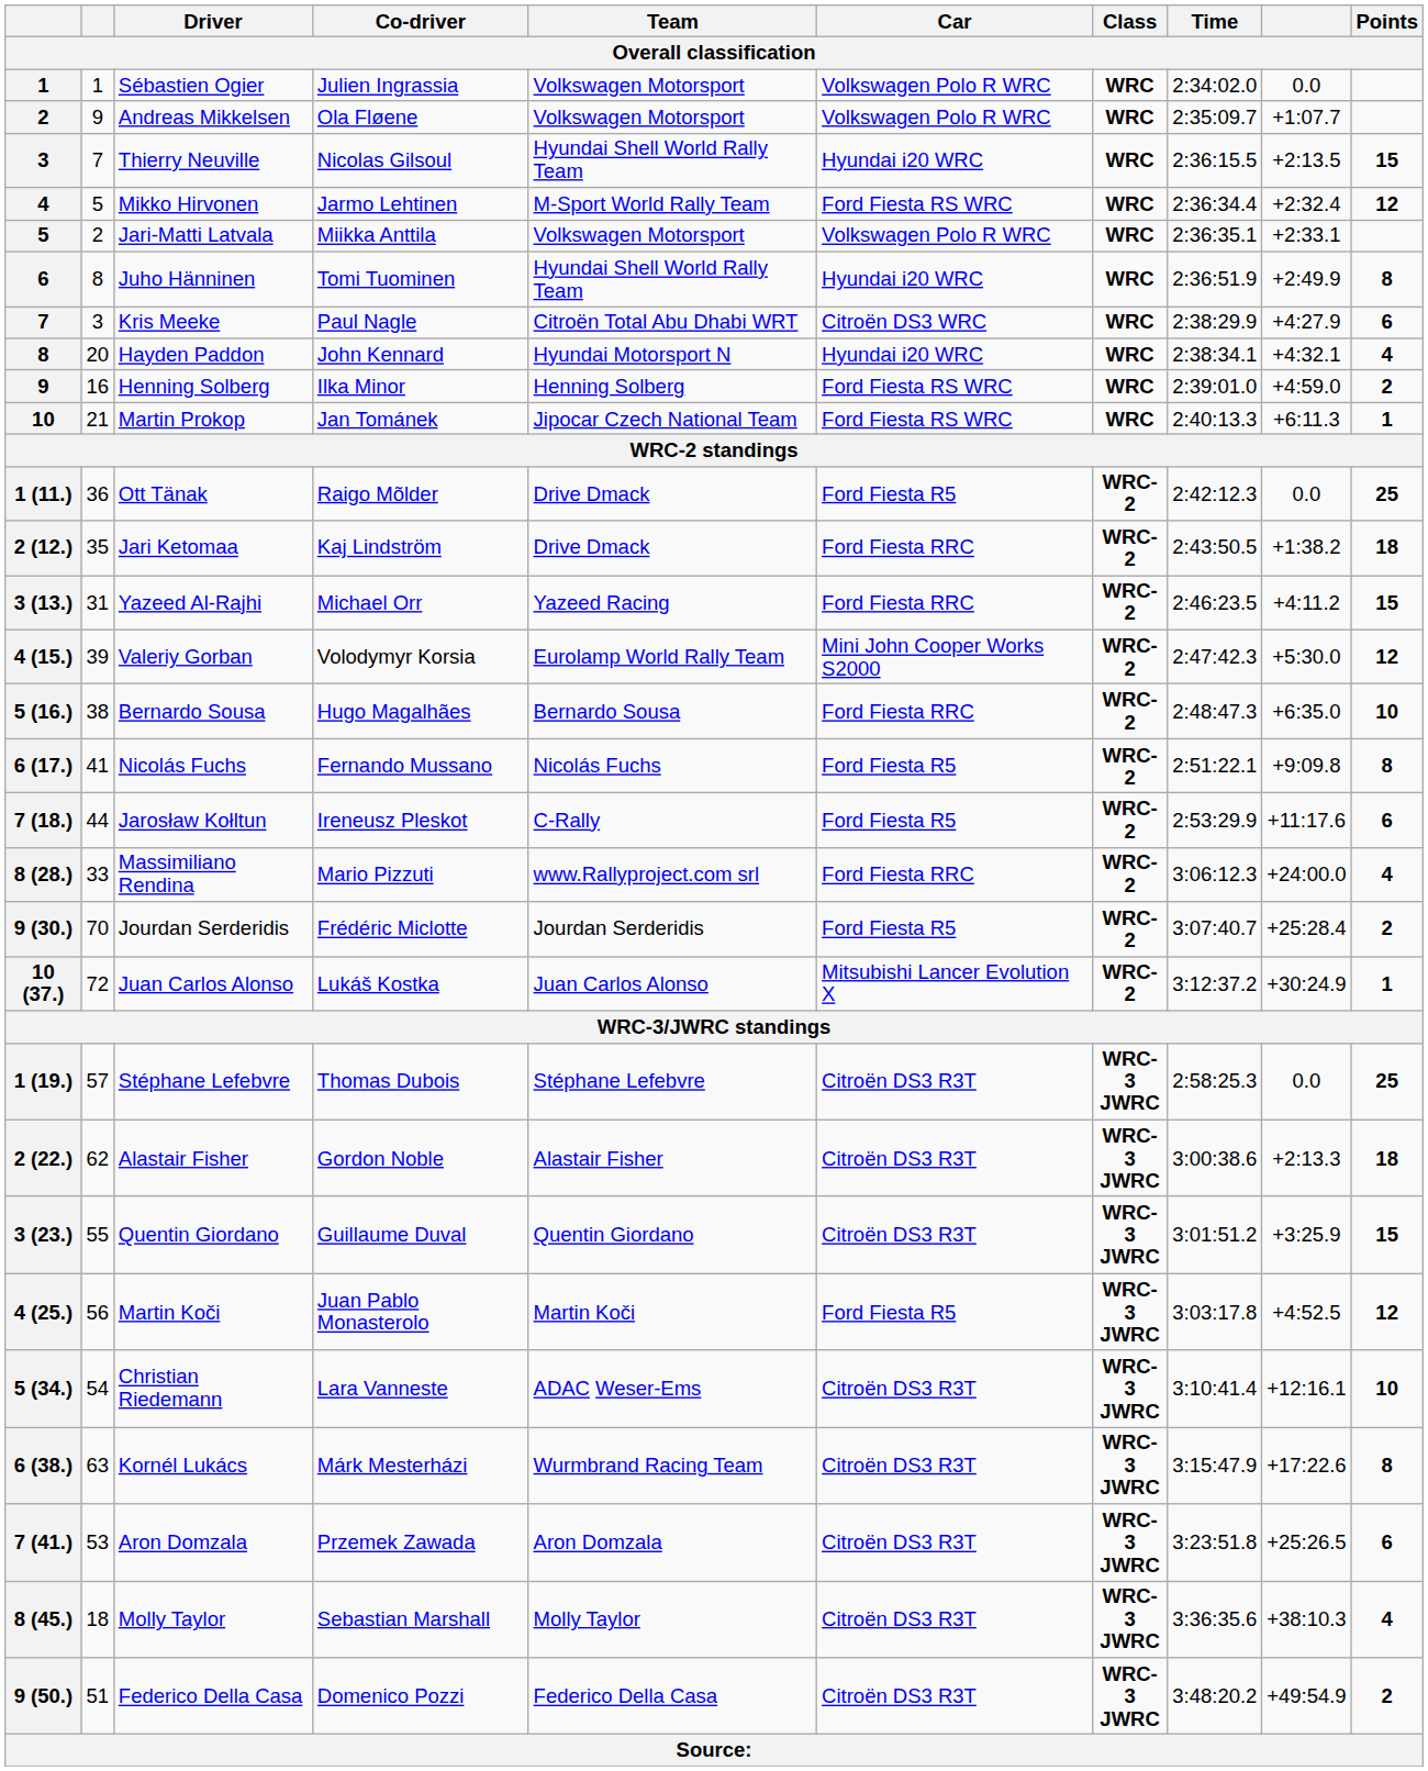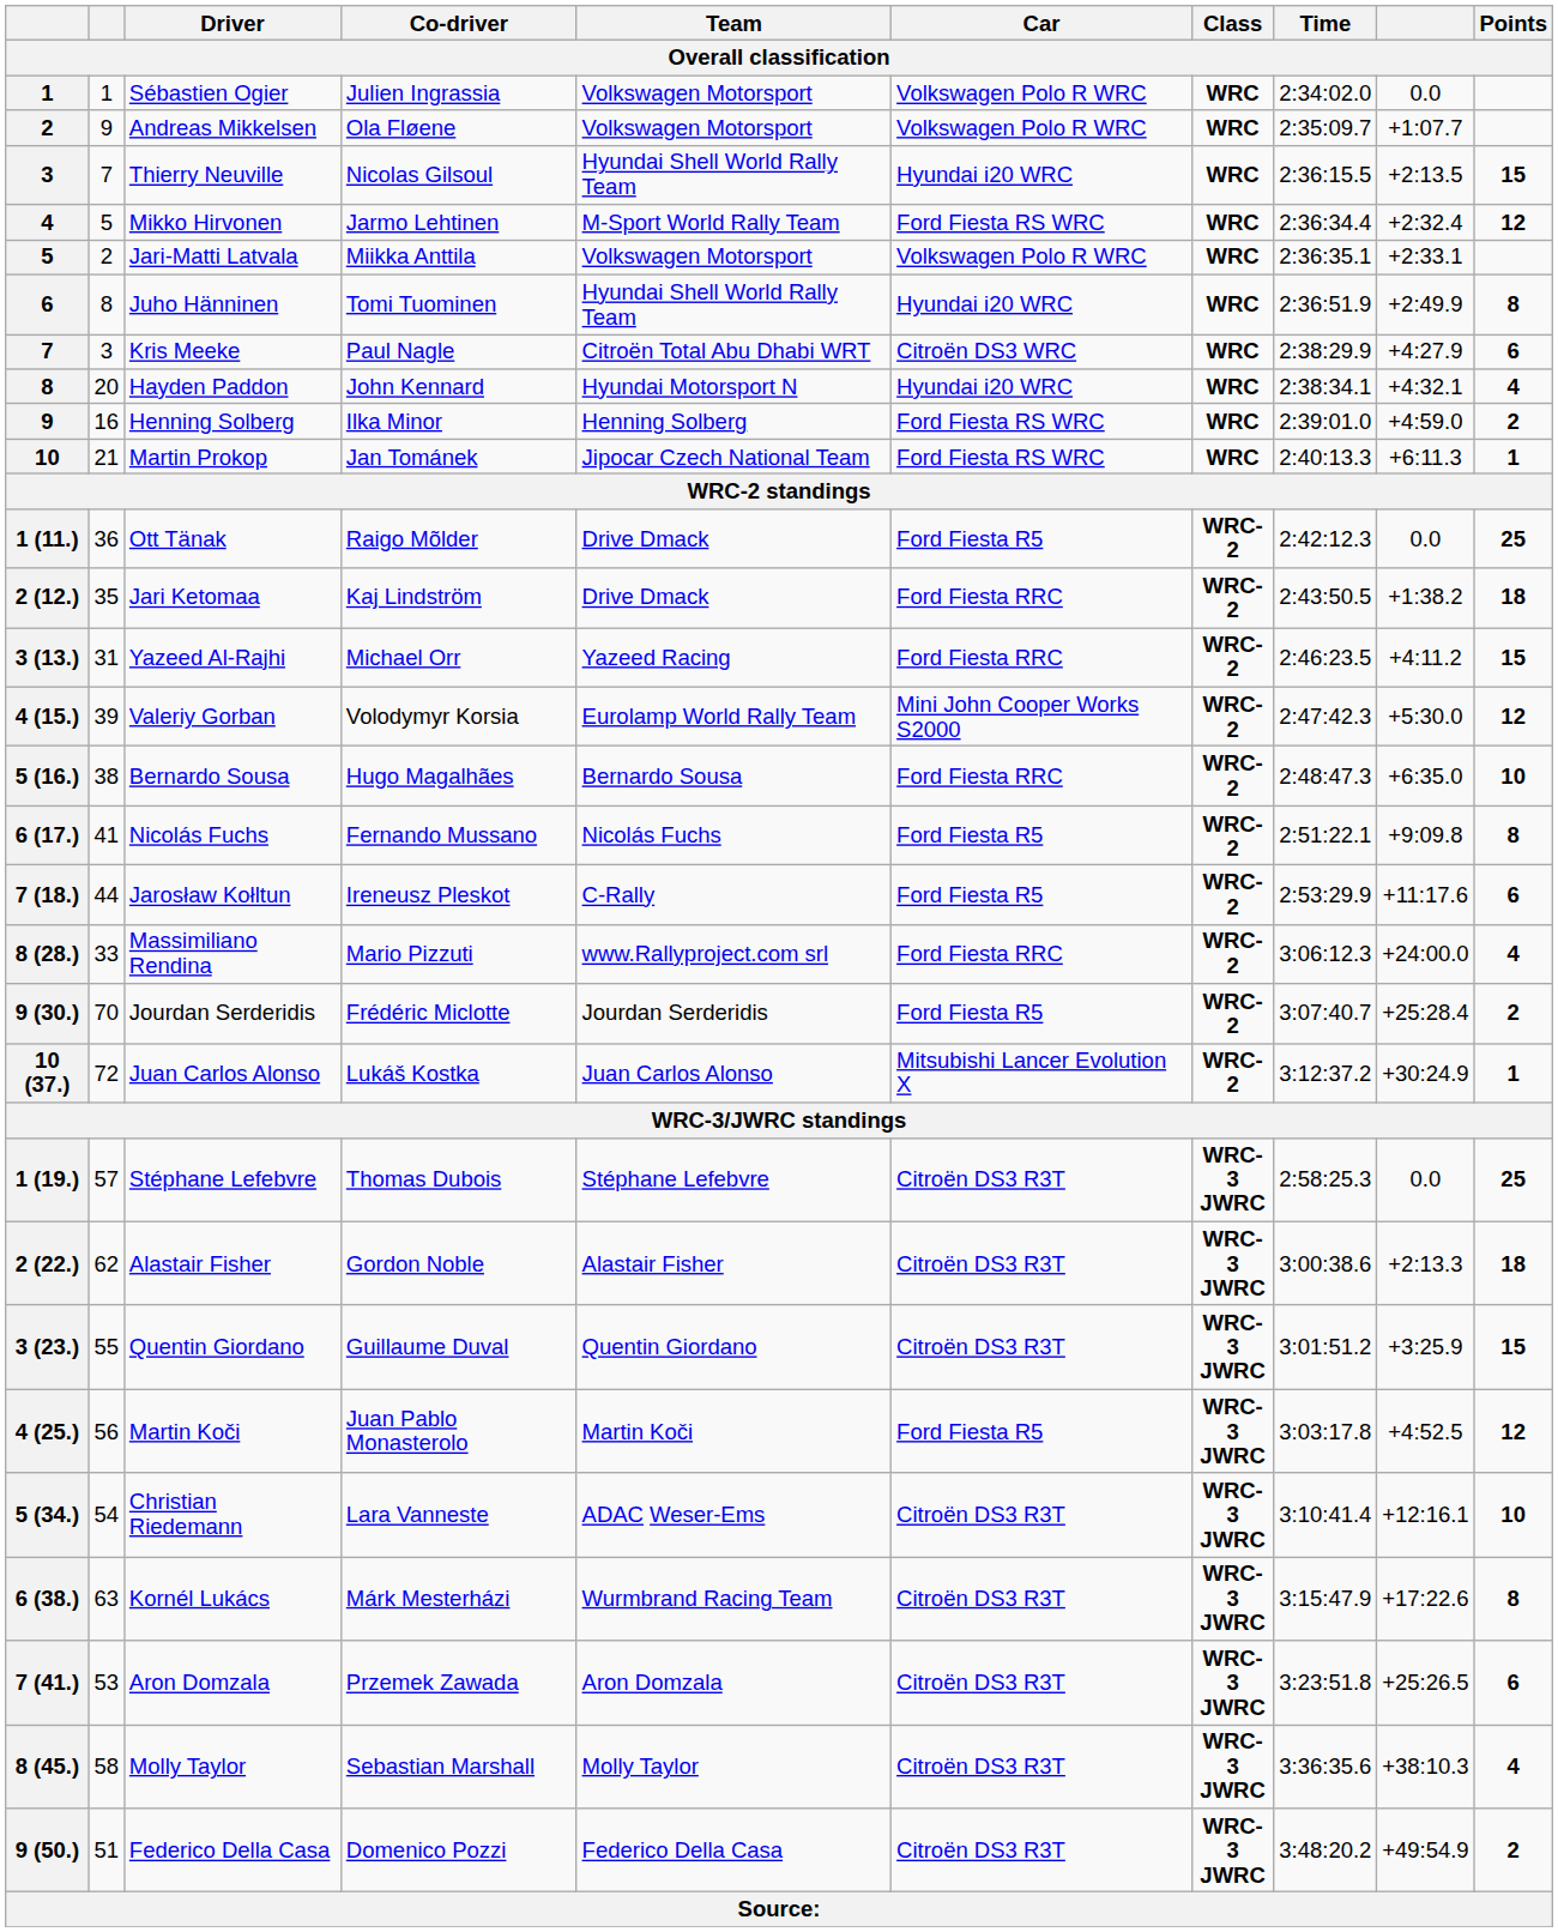 <table class="wikitable" width=85% style="text-align: left; font-size: 85%; max-width: 950px;">
 <tr>
 <th></th>
 <th></th>
 <th>Driver</th>
 <th>Co-driver</th>
 <th>Team</th>
 <th>Car</th>
 <th>Class</th>
 <th>Time</th>
 <th></th>
 <th>Points</th>
 </tr>
 <tr>
 <th colspan=10>Overall classification</th>
 </tr>
 <tr>
 <th>1</th>
 <td align="center">1</td>
 <td> <a href='#'>Sébastien Ogier</a></td>
 <td> <a href='#'>Julien Ingrassia</a></td>
 <td> <a href='#'>Volkswagen Motorsport</a></td>
 <td><a href='#'>Volkswagen Polo R WRC</a></td>
 <td align="center"><strong><span>WRC</span></strong></td>
 <td align="center">2:34:02.0</td>
 <td align="center">0.0</td>
 <td align="center"><strong></strong></td>
 </tr>
 <tr>
 <th>2</th>
 <td align="center">9</td>
 <td> <a href='#'>Andreas Mikkelsen</a></td>
 <td> <a href='#'>Ola Fløene</a></td>
 <td> <a href='#'>Volkswagen Motorsport</a></td>
 <td><a href='#'>Volkswagen Polo R WRC</a></td>
 <td align="center"><strong><span>WRC</span></strong></td>
 <td align="center">2:35:09.7</td>
 <td align="center">+1:07.7</td>
 <td align="center"><strong></strong></td>
 </tr>
 <tr>
 <th>3</th>
 <td align="center">7</td>
 <td> <a href='#'>Thierry Neuville</a></td>
 <td> <a href='#'>Nicolas Gilsoul</a></td>
 <td> <a href='#'>Hyundai Shell World Rally Team</a></td>
 <td><a href='#'>Hyundai i20 WRC</a></td>
 <td align="center"><strong><span>WRC</span></strong></td>
 <td align="center">2:36:15.5</td>
 <td align="center">+2:13.5</td>
 <td align="center"><strong>15</strong></td>
 </tr>
 <tr>
 <th>4</th>
 <td align="center">5</td>
 <td> <a href='#'>Mikko Hirvonen</a></td>
 <td> <a href='#'>Jarmo Lehtinen</a></td>
 <td> <a href='#'>M-Sport World Rally Team</a></td>
 <td><a href='#'>Ford Fiesta RS WRC</a></td>
 <td align="center"><strong><span>WRC</span></strong></td>
 <td align="center">2:36:34.4</td>
 <td align="center">+2:32.4</td>
 <td align="center"><strong>12</strong></td>
 </tr>
 <tr>
 <th>5</th>
 <td align="center">2</td>
 <td> <a href='#'>Jari-Matti Latvala</a></td>
 <td> <a href='#'>Miikka Anttila</a></td>
 <td> <a href='#'>Volkswagen Motorsport</a></td>
 <td><a href='#'>Volkswagen Polo R WRC</a></td>
 <td align="center"><strong><span>WRC</span></strong></td>
 <td align="center">2:36:35.1</td>
 <td align="center">+2:33.1</td>
 <td align="center"><strong></strong></td>
 </tr>
 <tr>
 <th>6</th>
 <td align="center">8</td>
 <td> <a href='#'>Juho Hänninen</a></td>
 <td> <a href='#'>Tomi Tuominen</a></td>
 <td> <a href='#'>Hyundai Shell World Rally Team</a></td>
 <td><a href='#'>Hyundai i20 WRC</a></td>
 <td align="center"><strong><span>WRC</span></strong></td>
 <td align="center">2:36:51.9</td>
 <td align="center">+2:49.9</td>
 <td align="center"><strong>8</strong></td>
 </tr>
 <tr>
 <th>7</th>
 <td align="center">3</td>
 <td> <a href='#'>Kris Meeke</a></td>
 <td> <a href='#'>Paul Nagle</a></td>
 <td> <a href='#'>Citroën Total Abu Dhabi WRT</a></td>
 <td><a href='#'>Citroën DS3 WRC</a></td>
 <td align="center"><strong><span>WRC</span></strong></td>
 <td align="center">2:38:29.9</td>
 <td align="center">+4:27.9</td>
 <td align="center"><strong>6</strong></td>
 </tr>
 <tr>
 <th>8</th>
 <td align="center">20</td>
 <td> <a href='#'>Hayden Paddon</a></td>
 <td> <a href='#'>John Kennard</a></td>
 <td> <a href='#'>Hyundai Motorsport N</a></td>
 <td><a href='#'>Hyundai i20 WRC</a></td>
 <td align="center"><strong><span>WRC</span></strong></td>
 <td align="center">2:38:34.1</td>
 <td align="center">+4:32.1</td>
 <td align="center"><strong>4</strong></td>
 </tr>
 <tr>
 <th>9</th>
 <td align="center">16</td>
 <td> <a href='#'>Henning Solberg</a></td>
 <td> <a href='#'>Ilka Minor</a></td>
 <td> <a href='#'>Henning Solberg</a></td>
 <td><a href='#'>Ford Fiesta RS WRC</a></td>
 <td align="center"><strong><span>WRC</span></strong></td>
 <td align="center">2:39:01.0</td>
 <td align="center">+4:59.0</td>
 <td align="center"><strong>2</strong></td>
 </tr>
 <tr>
 <th>10</th>
 <td align="center">21</td>
 <td> <a href='#'>Martin Prokop</a></td>
 <td> <a href='#'>Jan Tománek</a></td>
 <td> <a href='#'>Jipocar Czech National Team</a></td>
 <td><a href='#'>Ford Fiesta RS WRC</a></td>
 <td align="center"><strong><span>WRC</span></strong></td>
 <td align="center">2:40:13.3</td>
 <td align="center">+6:11.3</td>
 <td align="center"><strong>1</strong></td>
 </tr>
 <tr>
 <th colspan=10>WRC-2 standings</th>
 </tr>
 <tr>
 <th>1 (11.)</th>
 <td align="center">36</td>
 <td> <a href='#'>Ott Tänak</a></td>
 <td> <a href='#'>Raigo Mõlder</a></td>
 <td> <a href='#'>Drive Dmack</a></td>
 <td><a href='#'>Ford Fiesta R5</a></td>
 <td align="center"><strong><span>WRC-2</span></strong></td>
 <td align="center">2:42:12.3</td>
 <td align="center">0.0</td>
 <td align="center"><strong>25</strong></td>
 </tr>
 <tr>
 <th>2 (12.)</th>
 <td align="center">35</td>
 <td> <a href='#'>Jari Ketomaa</a></td>
 <td> <a href='#'>Kaj Lindström</a></td>
 <td> <a href='#'>Drive Dmack</a></td>
 <td><a href='#'>Ford Fiesta RRC</a></td>
 <td align="center"><strong><span>WRC-2</span></strong></td>
 <td align="center">2:43:50.5</td>
 <td align="center">+1:38.2</td>
 <td align="center"><strong>18</strong></td>
 </tr>
 <tr>
 <th>3 (13.)</th>
 <td align="center">31</td>
 <td> <a href='#'>Yazeed Al-Rajhi</a></td>
 <td> <a href='#'>Michael Orr</a></td>
 <td> <a href='#'>Yazeed Racing</a></td>
 <td><a href='#'>Ford Fiesta RRC</a></td>
 <td align="center"><strong><span>WRC-2</span></strong></td>
 <td align="center">2:46:23.5</td>
 <td align="center">+4:11.2</td>
 <td align="center"><strong>15</strong></td>
 </tr>
 <tr>
 <th>4 (15.)</th>
 <td align="center">39</td>
 <td> <a href='#'>Valeriy Gorban</a></td>
 <td> Volodymyr Korsia</td>
 <td> <a href='#'>Eurolamp World Rally Team</a></td>
 <td><a href='#'>Mini John Cooper Works S2000</a></td>
 <td align="center"><strong><span>WRC-2</span></strong></td>
 <td align="center">2:47:42.3</td>
 <td align="center">+5:30.0</td>
 <td align="center"><strong>12</strong></td>
 </tr>
 <tr>
 <th>5 (16.)</th>
 <td align="center">38</td>
 <td> <a href='#'>Bernardo Sousa</a></td>
 <td> <a href='#'>Hugo Magalhães</a></td>
 <td> <a href='#'>Bernardo Sousa</a></td>
 <td><a href='#'>Ford Fiesta RRC</a></td>
 <td align="center"><strong><span>WRC-2</span></strong></td>
 <td align="center">2:48:47.3</td>
 <td align="center">+6:35.0</td>
 <td align="center"><strong>10</strong></td>
 </tr>
 <tr>
 <th>6 (17.)</th>
 <td align="center">41</td>
 <td> <a href='#'>Nicolás Fuchs</a></td>
 <td> <a href='#'>Fernando Mussano</a></td>
 <td> <a href='#'>Nicolás Fuchs</a></td>
 <td><a href='#'>Ford Fiesta R5</a></td>
 <td align="center"><strong><span>WRC-2</span></strong></td>
 <td align="center">2:51:22.1</td>
 <td align="center">+9:09.8</td>
 <td align="center"><strong>8</strong></td>
 </tr>
 <tr>
 <th>7 (18.)</th>
 <td align="center">44</td>
 <td> <a href='#'>Jarosław Kołltun</a></td>
 <td> <a href='#'>Ireneusz Pleskot</a></td>
 <td> <a href='#'>C-Rally</a></td>
 <td><a href='#'>Ford Fiesta R5</a></td>
 <td align="center"><strong><span>WRC-2</span></strong></td>
 <td align="center">2:53:29.9</td>
 <td align="center">+11:17.6</td>
 <td align="center"><strong>6</strong></td>
 </tr>
 <tr>
 <th>8 (28.)</th>
 <td align="center">33</td>
 <td> <a href='#'>Massimiliano Rendina</a></td>
 <td> <a href='#'>Mario Pizzuti</a></td>
 <td> <a href='#'>www.Rallyproject.com srl</a></td>
 <td><a href='#'>Ford Fiesta RRC</a></td>
 <td align="center"><strong><span>WRC-2</span></strong></td>
 <td align="center">3:06:12.3</td>
 <td align="center">+24:00.0</td>
 <td align="center"><strong>4</strong></td>
 </tr>
 <tr>
 <th>9 (30.)</th>
 <td align="center">70</td>
 <td> Jourdan Serderidis</td>
 <td> <a href='#'>Frédéric Miclotte</a></td>
 <td> Jourdan Serderidis</td>
 <td><a href='#'>Ford Fiesta R5</a></td>
 <td align="center"><strong><span>WRC-2</span></strong></td>
 <td align="center">3:07:40.7</td>
 <td align="center">+25:28.4</td>
 <td align="center"><strong>2</strong></td>
 </tr>
 <tr>
 <th>10 (37.)</th>
 <td align="center">72</td>
 <td> <a href='#'>Juan Carlos Alonso</a></td>
 <td> <a href='#'>Lukáš Kostka</a></td>
 <td> <a href='#'>Juan Carlos Alonso</a></td>
 <td><a href='#'>Mitsubishi Lancer Evolution X</a></td>
 <td align="center"><strong><span>WRC-2</span></strong></td>
 <td align="center">3:12:37.2</td>
 <td align="center">+30:24.9</td>
 <td align="center"><strong>1</strong></td>
 </tr>
 <tr>
 <th colspan=10>WRC-3/JWRC standings</th>
 </tr>
 <tr>
 <th>1 (19.)</th>
 <td align="center">57</td>
 <td> <a href='#'>Stéphane Lefebvre</a></td>
 <td> <a href='#'>Thomas Dubois</a></td>
 <td> <a href='#'>Stéphane Lefebvre</a></td>
 <td><a href='#'>Citroën DS3 R3T</a></td>
 <td align="center"><strong><span>WRC-3</span></strong><br><strong><span>JWRC</span></strong></td>
 <td align="center">2:58:25.3</td>
 <td align="center">0.0</td>
 <td align="center"><strong>25</strong></td>
 </tr>
 <tr>
 <th>2 (22.)</th>
 <td align="center">62</td>
 <td> <a href='#'>Alastair Fisher</a></td>
 <td> <a href='#'>Gordon Noble</a></td>
 <td> <a href='#'>Alastair Fisher</a></td>
 <td><a href='#'>Citroën DS3 R3T</a></td>
 <td align="center"><strong><span>WRC-3</span></strong><br><strong><span>JWRC</span></strong></td>
 <td align="center">3:00:38.6</td>
 <td align="center">+2:13.3</td>
 <td align="center"><strong>18</strong></td>
 </tr>
 <tr>
 <th>3 (23.)</th>
 <td align="center">55</td>
 <td> <a href='#'>Quentin Giordano</a></td>
 <td> <a href='#'>Guillaume Duval</a></td>
 <td> <a href='#'>Quentin Giordano</a></td>
 <td><a href='#'>Citroën DS3 R3T</a></td>
 <td align="center"><strong><span>WRC-3</span></strong><br><strong><span>JWRC</span></strong></td>
 <td align="center">3:01:51.2</td>
 <td align="center">+3:25.9</td>
 <td align="center"><strong>15</strong></td>
 </tr>
 <tr>
 <th>4 (25.)</th>
 <td align="center">56</td>
 <td> <a href='#'>Martin Koči</a></td>
 <td> <a href='#'>Juan Pablo Monasterolo</a></td>
 <td> <a href='#'>Martin Koči</a></td>
 <td><a href='#'>Ford Fiesta R5</a></td>
 <td align="center"><strong><span>WRC-3</span></strong><br><strong><span>JWRC</span></strong></td>
 <td align="center">3:03:17.8</td>
 <td align="center">+4:52.5</td>
 <td align="center"><strong>12</strong></td>
 </tr>
 <tr>
 <th>5 (34.)</th>
 <td align="center">54</td>
 <td> <a href='#'>Christian Riedemann</a></td>
 <td> <a href='#'>Lara Vanneste</a></td>
 <td> <a href='#'>ADAC</a> <a href='#'>Weser-Ems</a></td>
 <td><a href='#'>Citroën DS3 R3T</a></td>
 <td align="center"><strong><span>WRC-3</span></strong><br><strong><span>JWRC</span></strong></td>
 <td align="center">3:10:41.4</td>
 <td align="center">+12:16.1</td>
 <td align="center"><strong>10</strong></td>
 </tr>
 <tr>
 <th>6 (38.)</th>
 <td align="center">63</td>
 <td> <a href='#'>Kornél Lukács</a></td>
 <td> <a href='#'>Márk Mesterházi</a></td>
 <td> <a href='#'>Wurmbrand Racing Team</a></td>
 <td><a href='#'>Citroën DS3 R3T</a></td>
 <td align="center"><strong><span>WRC-3</span></strong><br><strong><span>JWRC</span></strong></td>
 <td align="center">3:15:47.9</td>
 <td align="center">+17:22.6</td>
 <td align="center"><strong>8</strong></td>
 </tr>
 <tr>
 <th>7 (41.)</th>
 <td align="center">53</td>
 <td> <a href='#'>Aron Domzala</a></td>
 <td> <a href='#'>Przemek Zawada</a></td>
 <td> <a href='#'>Aron Domzala</a></td>
 <td><a href='#'>Citroën DS3 R3T</a></td>
 <td align="center"><strong><span>WRC-3</span></strong><br><strong><span>JWRC</span></strong></td>
 <td align="center">3:23:51.8</td>
 <td align="center">+25:26.5</td>
 <td align="center"><strong>6</strong></td>
 </tr>
 <tr>
 <th>8 (45.)</th>
-<td align="center">18</td>
+<td align="center">58</td>
 <td> <a href='#'>Molly Taylor</a></td>
 <td> <a href='#'>Sebastian Marshall</a></td>
 <td> <a href='#'>Molly Taylor</a></td>
 <td><a href='#'>Citroën DS3 R3T</a></td>
 <td align="center"><strong><span>WRC-3</span></strong><br><strong><span>JWRC</span></strong></td>
 <td align="center">3:36:35.6</td>
 <td align="center">+38:10.3</td>
 <td align="center"><strong>4</strong></td>
 </tr>
 <tr>
 <th>9 (50.)</th>
 <td align="center">51</td>
 <td> <a href='#'>Federico Della Casa</a></td>
 <td> <a href='#'>Domenico Pozzi</a></td>
 <td> <a href='#'>Federico Della Casa</a></td>
 <td><a href='#'>Citroën DS3 R3T</a></td>
 <td align="center"><strong><span>WRC-3</span></strong><br><strong><span>JWRC</span></strong></td>
 <td align="center">3:48:20.2</td>
 <td align="center">+49:54.9</td>
 <td align="center"><strong>2</strong></td>
 </tr>
 <tr>
 <th colspan=10>Source: </th>
 </tr>
 <tr>
 </tr>
 </table>
